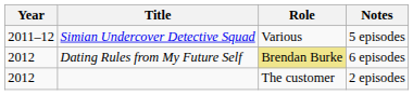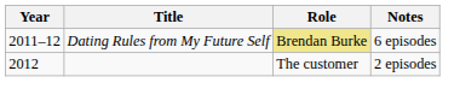 <table class="wikitable sortable">
 <tr>
 <th>Year</th>
 <th>Title</th>
 <th>Role</th>
 <th class="unsortable">Notes</th>
 </tr>
 <tr>
 <td>2011–12</td>
-<td><em><a href='#'>Simian Undercover Detective Squad</a></em></td>
-<td>Various</td>
-<td>5 episodes</td>
-</tr>
-<tr>
-<td>2012</td>
 <td><em>Dating Rules from My Future Self</em></td>
 <td style="background: khaki;">Brendan Burke</td>
 <td>6 episodes</td>
 </tr>
 <tr>
 <td>2012</td>
 <td><em></em></td>
 <td>The customer</td>
 <td>2 episodes</td>
 </tr>
 </table>
